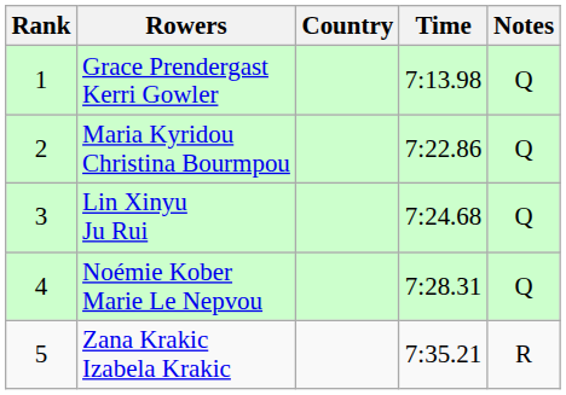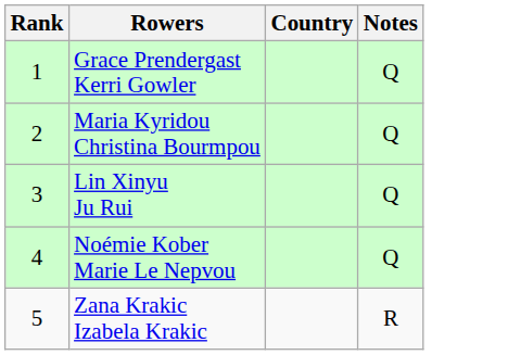 <table class="wikitable" style="text-align:center">
 <tr>
 <th>Rank</th>
 <th>Rowers</th>
 <th>Country</th>
-<th>Time</th>
 <th>Notes</th>
 </tr>
 <tr bgcolor=ccffcc>
 <td>1</td>
 <td align="left"><a href='#'>Grace Prendergast</a><br><a href='#'>Kerri Gowler</a></td>
 <td align="left"></td>
-<td>7:13.98</td>
 <td>Q</td>
 </tr>
 <tr bgcolor=ccffcc>
 <td>2</td>
 <td align="left"><a href='#'>Maria Kyridou</a><br><a href='#'>Christina Bourmpou</a></td>
 <td align="left"></td>
-<td>7:22.86</td>
 <td>Q</td>
 </tr>
 <tr bgcolor=ccffcc>
 <td>3</td>
 <td align="left"><a href='#'>Lin Xinyu</a><br><a href='#'>Ju Rui</a></td>
 <td align="left"></td>
-<td>7:24.68</td>
 <td>Q</td>
 </tr>
 <tr bgcolor=ccffcc>
 <td>4</td>
 <td align="left"><a href='#'>Noémie Kober</a><br><a href='#'>Marie Le Nepvou</a></td>
 <td align="left"></td>
-<td>7:28.31</td>
 <td>Q</td>
 </tr>
 <tr>
 <td>5</td>
 <td align="left"><a href='#'>Zana Krakic</a><br><a href='#'>Izabela Krakic</a></td>
 <td align="left"></td>
-<td>7:35.21</td>
 <td>R</td>
 </tr>
 </table>
